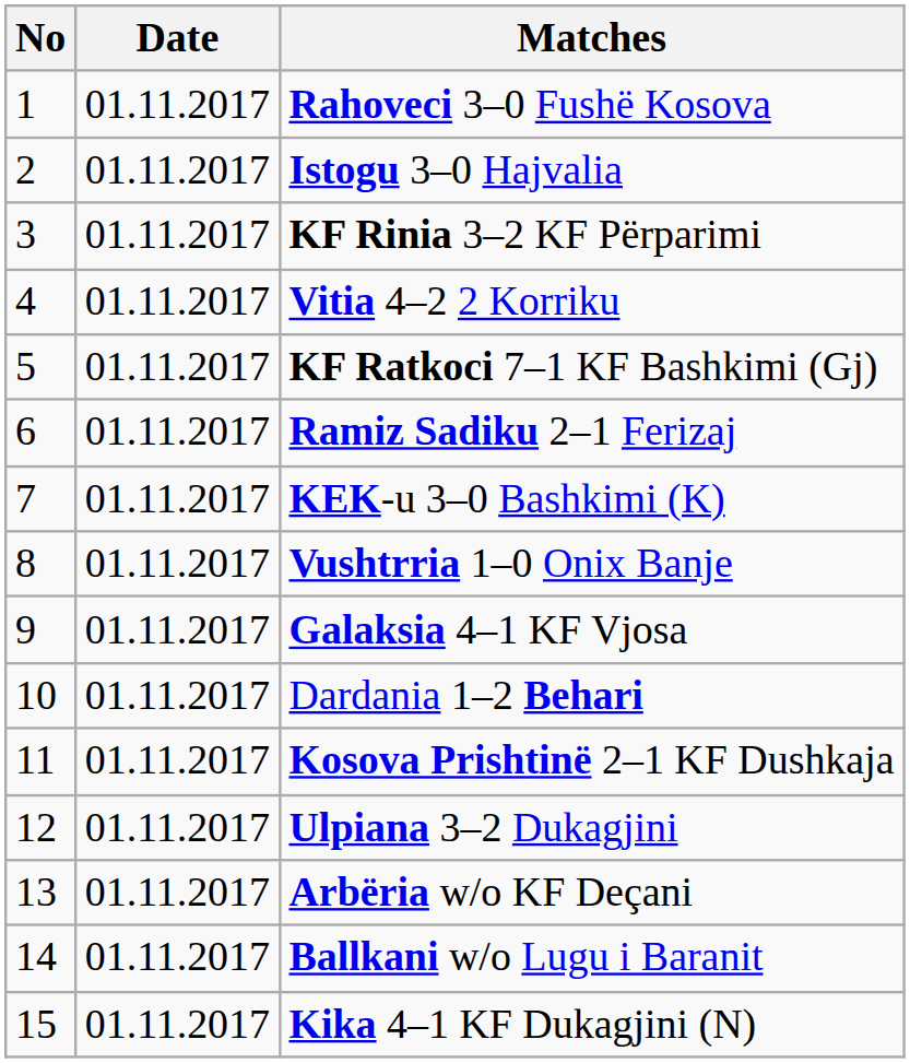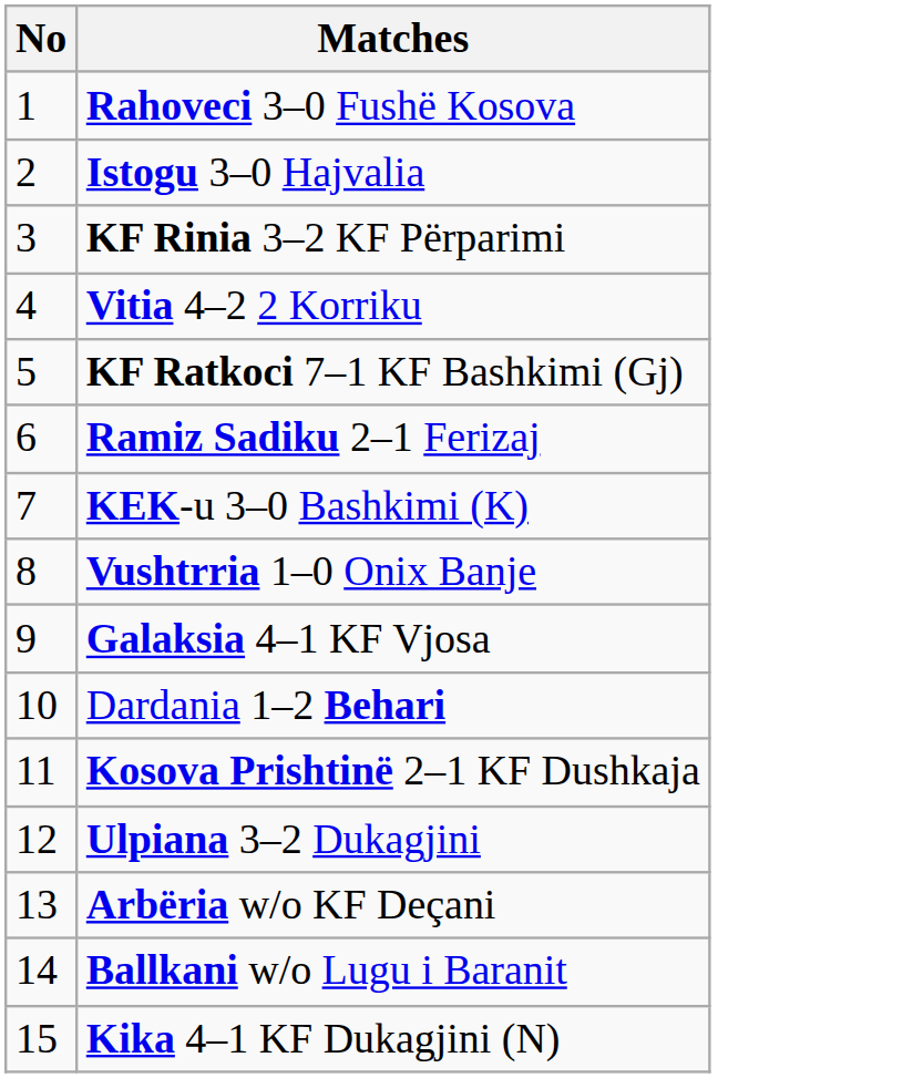 <table class="wikitable">
 <tr>
 <th>No</th>
-<th>Date</th>
 <th>Matches</th>
 </tr>
 <tr>
 <td>1</td>
-<td>01.11.2017</td>
 <td><strong><a href='#'>Rahoveci</a></strong> 3–0 <a href='#'>Fushë Kosova</a></td>
 </tr>
 <tr>
 <td>2</td>
-<td>01.11.2017</td>
 <td><strong><a href='#'>Istogu</a></strong> 3–0 <a href='#'>Hajvalia</a></td>
 </tr>
 <tr>
 <td>3</td>
-<td>01.11.2017</td>
 <td><strong>KF Rinia</strong> 3–2 KF Përparimi</td>
 </tr>
 <tr>
 <td>4</td>
-<td>01.11.2017</td>
 <td><strong><a href='#'>Vitia</a></strong> 4–2 <a href='#'>2 Korriku</a></td>
 </tr>
 <tr>
 <td>5</td>
-<td>01.11.2017</td>
 <td><strong>KF Ratkoci</strong> 7–1 KF Bashkimi (Gj)</td>
 </tr>
 <tr>
 <td>6</td>
-<td>01.11.2017</td>
 <td><strong><a href='#'>Ramiz Sadiku</a></strong> 2–1 <a href='#'>Ferizaj</a></td>
 </tr>
 <tr>
 <td>7</td>
-<td>01.11.2017</td>
 <td><strong><a href='#'>KEK</a></strong>-u 3–0 <a href='#'>Bashkimi (K)</a></td>
 </tr>
 <tr>
 <td>8</td>
-<td>01.11.2017</td>
 <td><strong><a href='#'>Vushtrria</a></strong> 1–0 <a href='#'>Onix Banje</a></td>
 </tr>
 <tr>
 <td>9</td>
-<td>01.11.2017</td>
 <td><strong><a href='#'>Galaksia</a></strong> 4–1 KF Vjosa</td>
 </tr>
 <tr>
 <td>10</td>
-<td>01.11.2017</td>
 <td><a href='#'>Dardania</a> 1–2 <strong><a href='#'>Behari</a></strong></td>
 </tr>
 <tr>
 <td>11</td>
-<td>01.11.2017</td>
 <td><strong><a href='#'>Kosova Prishtinë</a></strong> 2–1 KF Dushkaja</td>
 </tr>
 <tr>
 <td>12</td>
-<td>01.11.2017</td>
 <td><strong><a href='#'>Ulpiana</a></strong> 3–2 <a href='#'>Dukagjini</a></td>
 </tr>
 <tr>
 <td>13</td>
-<td>01.11.2017</td>
 <td><strong><a href='#'>Arbëria</a></strong> w/o KF Deçani</td>
 </tr>
 <tr>
 <td>14</td>
-<td>01.11.2017</td>
 <td><strong><a href='#'>Ballkani</a></strong> w/o <a href='#'>Lugu i Baranit</a></td>
 </tr>
 <tr>
 <td>15</td>
-<td>01.11.2017</td>
 <td><strong><a href='#'>Kika</a></strong> 4–1 KF Dukagjini (N)</td>
 </tr>
 </table>
